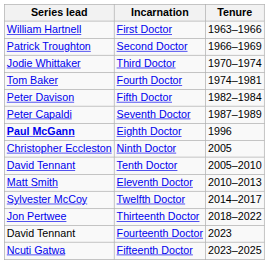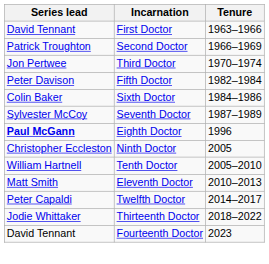 <table class="wikitable">
 <tr>
 <th>Series lead</th>
 <th>Incarnation</th>
 <th>Tenure</th>
 </tr>
 <tr>
-<td><a href='#'>William Hartnell</a></td>
+<td><a href='#'>David Tennant</a></td>
 <td><a href='#'>First Doctor</a></td>
 <td>1963–1966</td>
 </tr>
 <tr>
 <td><a href='#'>Patrick Troughton</a></td>
 <td><a href='#'>Second Doctor</a></td>
 <td>1966–1969</td>
 </tr>
 <tr>
-<td><a href='#'>Jodie Whittaker</a></td>
+<td><a href='#'>Jon Pertwee</a></td>
 <td><a href='#'>Third Doctor</a></td>
 <td>1970–1974</td>
-</tr>
-<tr>
-<td><a href='#'>Tom Baker</a></td>
-<td><a href='#'>Fourth Doctor</a></td>
-<td>1974–1981</td>
 </tr>
 <tr>
 <td><a href='#'>Peter Davison</a></td>
 <td><a href='#'>Fifth Doctor</a></td>
 <td>1982–1984</td>
 </tr>
 <tr>
-<td><a href='#'>Peter Capaldi</a></td>
+<td><a href='#'>Colin Baker</a></td>
+<td><a href='#'>Sixth Doctor</a></td>
+<td>1984–1986</td>
+</tr>
+<tr>
+<td><a href='#'>Sylvester McCoy</a></td>
 <td><a href='#'>Seventh Doctor</a></td>
 <td>1987–1989</td>
 </tr>
 <tr>
 <td><strong><a href='#'>Paul McGann</a></strong></td>
 <td><a href='#'>Eighth Doctor</a></td>
 <td>1996</td>
 </tr>
 <tr>
 <td><a href='#'>Christopher Eccleston</a></td>
 <td><a href='#'>Ninth Doctor</a></td>
 <td>2005</td>
 </tr>
 <tr>
-<td><a href='#'>David Tennant</a></td>
+<td><a href='#'>William Hartnell</a></td>
 <td><a href='#'>Tenth Doctor</a></td>
 <td>2005–2010</td>
 </tr>
 <tr>
 <td><a href='#'>Matt Smith</a></td>
 <td><a href='#'>Eleventh Doctor</a></td>
 <td>2010–2013</td>
 </tr>
 <tr>
-<td><a href='#'>Sylvester McCoy</a></td>
+<td><a href='#'>Peter Capaldi</a></td>
 <td><a href='#'>Twelfth Doctor</a></td>
 <td>2014–2017</td>
 </tr>
 <tr>
-<td><a href='#'>Jon Pertwee</a></td>
+<td><a href='#'>Jodie Whittaker</a></td>
 <td><a href='#'>Thirteenth Doctor</a></td>
 <td>2018–2022</td>
 </tr>
 <tr>
 <td>David Tennant</td>
 <td><a href='#'>Fourteenth Doctor</a></td>
 <td>2023</td>
 </tr>
-<tr>
-<td><a href='#'>Ncuti Gatwa</a></td>
-<td><a href='#'>Fifteenth Doctor</a></td>
-<td>2023–2025</td>
-</tr>
 </table>
